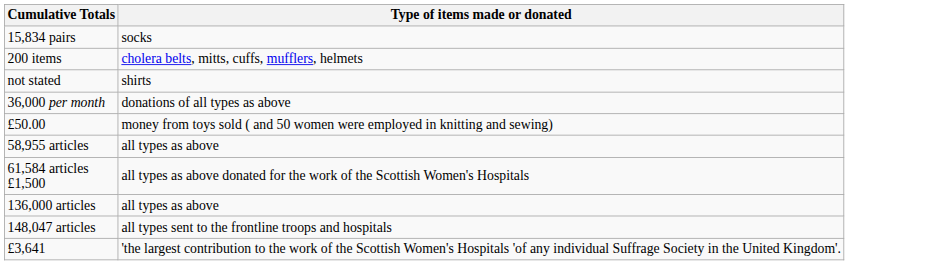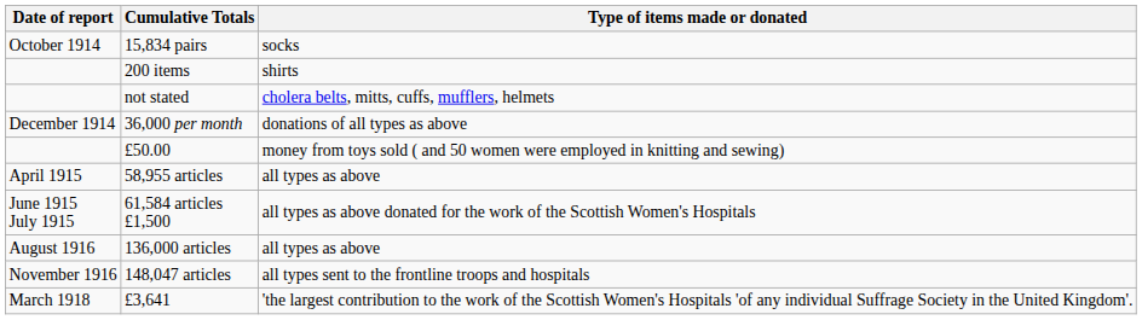 <table class="wikitable sortable mw-collapsible mw-collapsed">
 <tr>
+<th>Date of report</th>
 <th>Cumulative Totals</th>
 <th>Type of items made or donated</th>
 </tr>
 <tr>
+<td>October 1914</td>
 <td>15,834 pairs</td>
 <td>socks</td>
 </tr>
 <tr>
+<td></td>
 <td>200 items</td>
+<td>shirts</td>
+</tr>
+<tr>
+<td></td>
+<td>not stated</td>
 <td><a href='#'>cholera belts</a>, mitts, cuffs, <a href='#'>mufflers</a>, helmets </td>
 </tr>
 <tr>
-<td>not stated</td>
-<td>shirts</td>
-</tr>
-<tr>
+<td>December 1914</td>
 <td>36,000 <em>per month</em></td>
 <td>donations of all types as above</td>
 </tr>
 <tr>
+<td></td>
 <td>£50.00</td>
 <td>money from toys sold ( and 50 women were employed in knitting and sewing)</td>
 </tr>
 <tr>
+<td>April 1915</td>
 <td>58,955 articles</td>
 <td>all types as above</td>
 </tr>
 <tr>
+<td>June 1915<br>July 1915</td>
 <td>61,584 articles<br>£1,500</td>
 <td>all types as above donated for the work of the Scottish Women's Hospitals</td>
 </tr>
 <tr>
+<td>August 1916</td>
 <td>136,000 articles</td>
 <td>all types as above</td>
 </tr>
 <tr>
+<td>November 1916</td>
 <td>148,047 articles</td>
 <td>all types sent to the frontline troops and hospitals</td>
 </tr>
 <tr>
+<td>March 1918</td>
 <td>£3,641</td>
 <td>'the largest contribution to the work of the Scottish Women's Hospitals 'of any individual Suffrage Society in the United Kingdom'.</td>
 </tr>
 </table>
